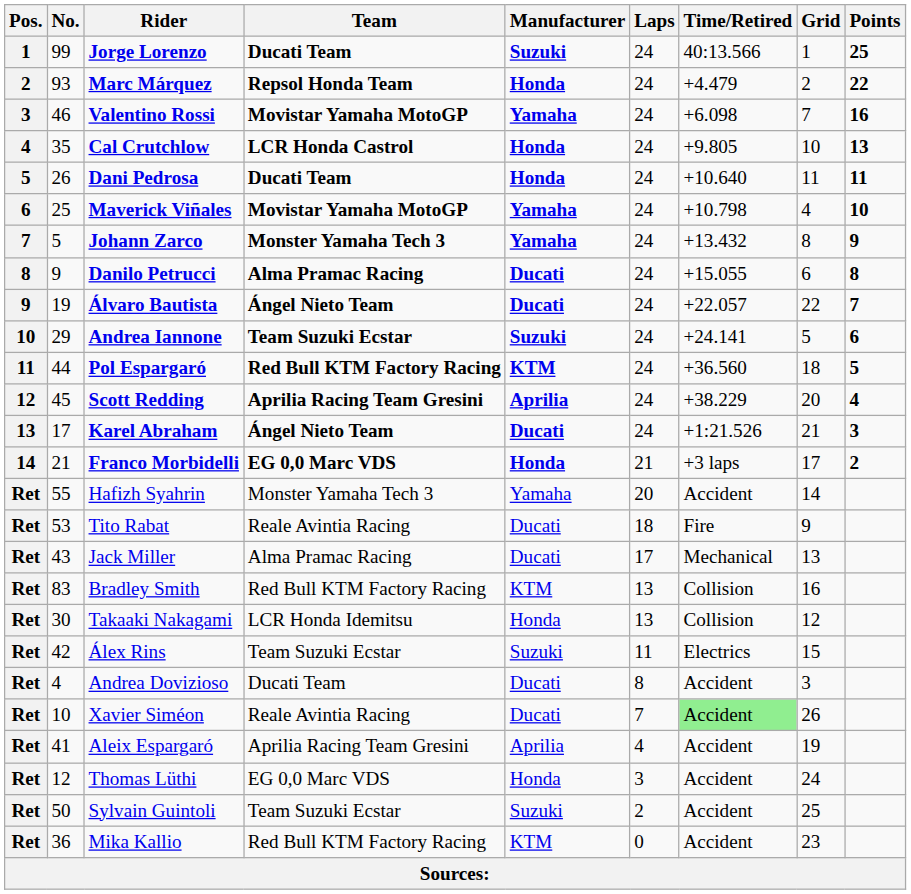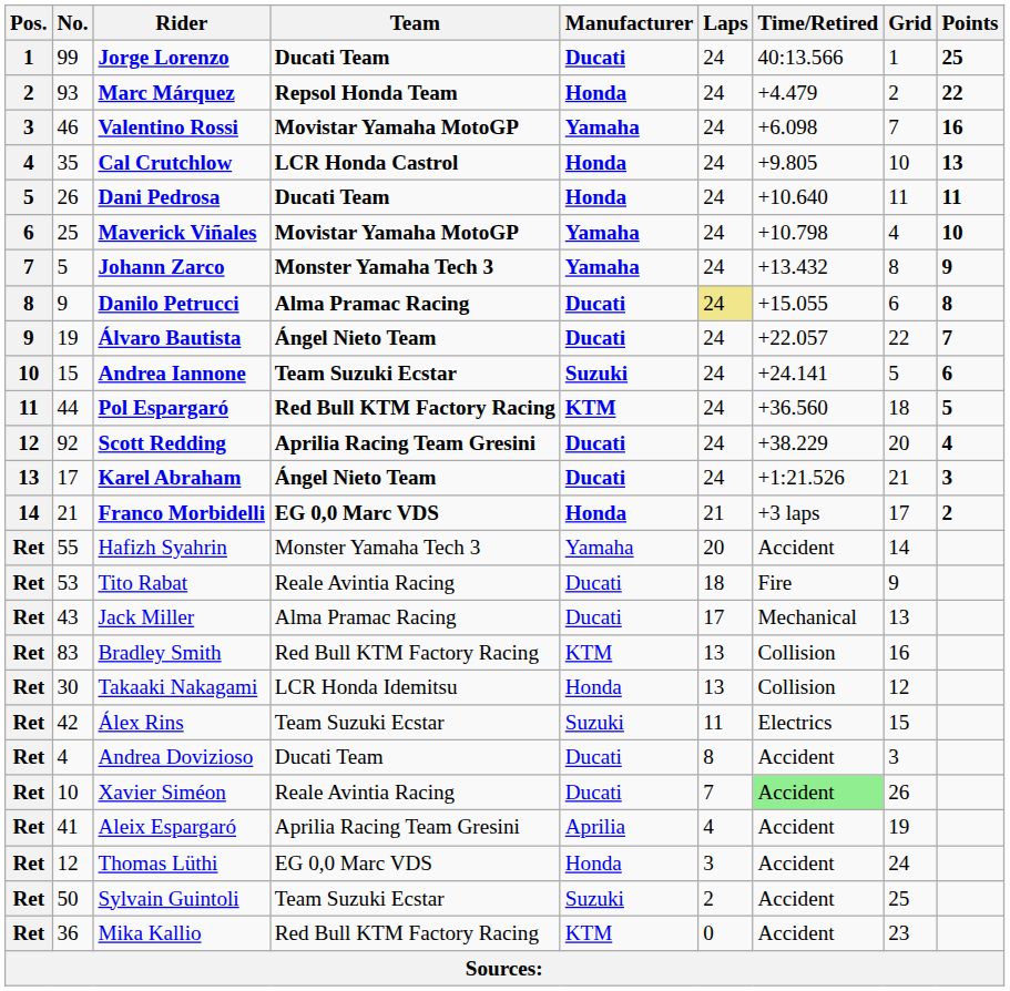 <table class="wikitable" style="font-size: 95%;">
 <tr>
 <th>Pos.</th>
 <th>No.</th>
 <th>Rider</th>
 <th>Team</th>
 <th>Manufacturer</th>
 <th>Laps</th>
 <th>Time/Retired</th>
 <th>Grid</th>
 <th>Points</th>
 </tr>
 <tr>
 <th>1</th>
 <td>99</td>
 <td> <strong><a href='#'>Jorge Lorenzo</a></strong></td>
 <td><strong>Ducati Team</strong></td>
-<td><strong><a href='#'>Suzuki</a></strong></td>
+<td><strong><a href='#'>Ducati</a></strong></td>
 <td>24</td>
 <td>40:13.566</td>
 <td>1</td>
 <td><strong>25</strong></td>
 </tr>
 <tr>
 <th>2</th>
 <td>93</td>
 <td> <strong><a href='#'>Marc Márquez</a></strong></td>
 <td><strong>Repsol Honda Team</strong></td>
 <td><strong><a href='#'>Honda</a></strong></td>
 <td>24</td>
 <td>+4.479</td>
 <td>2</td>
 <td><strong>22</strong></td>
 </tr>
 <tr>
 <th>3</th>
 <td>46</td>
 <td> <strong><a href='#'>Valentino Rossi</a></strong></td>
 <td><strong>Movistar Yamaha MotoGP</strong></td>
 <td><strong><a href='#'>Yamaha</a></strong></td>
 <td>24</td>
 <td>+6.098</td>
 <td>7</td>
 <td><strong>16</strong></td>
 </tr>
 <tr>
 <th>4</th>
 <td>35</td>
 <td> <strong><a href='#'>Cal Crutchlow</a></strong></td>
 <td><strong>LCR Honda Castrol</strong></td>
 <td><strong><a href='#'>Honda</a></strong></td>
 <td>24</td>
 <td>+9.805</td>
 <td>10</td>
 <td><strong>13</strong></td>
 </tr>
 <tr>
 <th>5</th>
 <td>26</td>
 <td> <strong><a href='#'>Dani Pedrosa</a></strong></td>
 <td><strong>Ducati Team</strong></td>
 <td><strong><a href='#'>Honda</a></strong></td>
 <td>24</td>
 <td>+10.640</td>
 <td>11</td>
 <td><strong>11</strong></td>
 </tr>
 <tr>
 <th>6</th>
 <td>25</td>
 <td> <strong><a href='#'>Maverick Viñales</a></strong></td>
 <td><strong>Movistar Yamaha MotoGP</strong></td>
 <td><strong><a href='#'>Yamaha</a></strong></td>
 <td>24</td>
 <td>+10.798</td>
 <td>4</td>
 <td><strong>10</strong></td>
 </tr>
 <tr>
 <th>7</th>
 <td>5</td>
 <td> <strong><a href='#'>Johann Zarco</a></strong></td>
 <td><strong>Monster Yamaha Tech 3</strong></td>
 <td><strong><a href='#'>Yamaha</a></strong></td>
 <td>24</td>
 <td>+13.432</td>
 <td>8</td>
 <td><strong>9</strong></td>
 </tr>
 <tr>
 <th>8</th>
 <td>9</td>
 <td> <strong><a href='#'>Danilo Petrucci</a></strong></td>
 <td><strong>Alma Pramac Racing</strong></td>
 <td><strong><a href='#'>Ducati</a></strong></td>
-<td>24</td>
+<td style="background: khaki;">24</td>
 <td>+15.055</td>
 <td>6</td>
 <td><strong>8</strong></td>
 </tr>
 <tr>
 <th>9</th>
 <td>19</td>
 <td> <strong><a href='#'>Álvaro Bautista</a></strong></td>
 <td><strong>Ángel Nieto Team</strong></td>
 <td><strong><a href='#'>Ducati</a></strong></td>
 <td>24</td>
 <td>+22.057</td>
 <td>22</td>
 <td><strong>7</strong></td>
 </tr>
 <tr>
 <th>10</th>
-<td>29</td>
+<td>15</td>
 <td> <strong><a href='#'>Andrea Iannone</a></strong></td>
 <td><strong>Team Suzuki Ecstar</strong></td>
 <td><strong><a href='#'>Suzuki</a></strong></td>
 <td>24</td>
 <td>+24.141</td>
 <td>5</td>
 <td><strong>6</strong></td>
 </tr>
 <tr>
 <th>11</th>
 <td>44</td>
 <td> <strong><a href='#'>Pol Espargaró</a></strong></td>
 <td><strong>Red Bull KTM Factory Racing</strong></td>
 <td><strong><a href='#'>KTM</a></strong></td>
 <td>24</td>
 <td>+36.560</td>
 <td>18</td>
 <td><strong>5</strong></td>
 </tr>
 <tr>
 <th>12</th>
-<td>45</td>
+<td>92</td>
 <td> <strong><a href='#'>Scott Redding</a></strong></td>
 <td><strong>Aprilia Racing Team Gresini</strong></td>
-<td><strong><a href='#'>Aprilia</a></strong></td>
+<td><strong><a href='#'>Ducati</a></strong></td>
 <td>24</td>
 <td>+38.229</td>
 <td>20</td>
 <td><strong>4</strong></td>
 </tr>
 <tr>
 <th>13</th>
 <td>17</td>
 <td> <strong><a href='#'>Karel Abraham</a></strong></td>
 <td><strong>Ángel Nieto Team</strong></td>
 <td><strong><a href='#'>Ducati</a></strong></td>
 <td>24</td>
 <td>+1:21.526</td>
 <td>21</td>
 <td><strong>3</strong></td>
 </tr>
 <tr>
 <th>14</th>
 <td>21</td>
 <td> <strong><a href='#'>Franco Morbidelli</a></strong></td>
 <td><strong>EG 0,0 Marc VDS</strong></td>
 <td><strong><a href='#'>Honda</a></strong></td>
 <td>21</td>
 <td>+3 laps</td>
 <td>17</td>
 <td><strong>2</strong></td>
 </tr>
 <tr>
 <th>Ret</th>
 <td>55</td>
 <td> <a href='#'>Hafizh Syahrin</a></td>
 <td>Monster Yamaha Tech 3</td>
 <td><a href='#'>Yamaha</a></td>
 <td>20</td>
 <td>Accident</td>
 <td>14</td>
 <td></td>
 </tr>
 <tr>
 <th>Ret</th>
 <td>53</td>
 <td> <a href='#'>Tito Rabat</a></td>
 <td>Reale Avintia Racing</td>
 <td><a href='#'>Ducati</a></td>
 <td>18</td>
 <td>Fire</td>
 <td>9</td>
 <td></td>
 </tr>
 <tr>
 <th>Ret</th>
 <td>43</td>
 <td> <a href='#'>Jack Miller</a></td>
 <td>Alma Pramac Racing</td>
 <td><a href='#'>Ducati</a></td>
 <td>17</td>
 <td>Mechanical</td>
 <td>13</td>
 <td></td>
 </tr>
 <tr>
 <th>Ret</th>
 <td>83</td>
 <td> <a href='#'>Bradley Smith</a></td>
 <td>Red Bull KTM Factory Racing</td>
 <td><a href='#'>KTM</a></td>
 <td>13</td>
 <td>Collision</td>
 <td>16</td>
 <td></td>
 </tr>
 <tr>
 <th>Ret</th>
 <td>30</td>
 <td> <a href='#'>Takaaki Nakagami</a></td>
 <td>LCR Honda Idemitsu</td>
 <td><a href='#'>Honda</a></td>
 <td>13</td>
 <td>Collision</td>
 <td>12</td>
 <td></td>
 </tr>
 <tr>
 <th>Ret</th>
 <td>42</td>
 <td> <a href='#'>Álex Rins</a></td>
 <td>Team Suzuki Ecstar</td>
 <td><a href='#'>Suzuki</a></td>
 <td>11</td>
 <td>Electrics</td>
 <td>15</td>
 <td></td>
 </tr>
 <tr>
 <th>Ret</th>
 <td>4</td>
 <td> <a href='#'>Andrea Dovizioso</a></td>
 <td>Ducati Team</td>
 <td><a href='#'>Ducati</a></td>
 <td>8</td>
 <td>Accident</td>
 <td>3</td>
 <td></td>
 </tr>
 <tr>
 <th>Ret</th>
 <td>10</td>
 <td> <a href='#'>Xavier Siméon</a></td>
 <td>Reale Avintia Racing</td>
 <td><a href='#'>Ducati</a></td>
 <td>7</td>
 <td style="background: lightgreen;">Accident</td>
 <td>26</td>
 <td></td>
 </tr>
 <tr>
 <th>Ret</th>
 <td>41</td>
 <td> <a href='#'>Aleix Espargaró</a></td>
 <td>Aprilia Racing Team Gresini</td>
 <td><a href='#'>Aprilia</a></td>
 <td>4</td>
 <td>Accident</td>
 <td>19</td>
 <td></td>
 </tr>
 <tr>
 <th>Ret</th>
 <td>12</td>
 <td> <a href='#'>Thomas Lüthi</a></td>
 <td>EG 0,0 Marc VDS</td>
 <td><a href='#'>Honda</a></td>
 <td>3</td>
 <td>Accident</td>
 <td>24</td>
 <td></td>
 </tr>
 <tr>
 <th>Ret</th>
 <td>50</td>
 <td> <a href='#'>Sylvain Guintoli</a></td>
 <td>Team Suzuki Ecstar</td>
 <td><a href='#'>Suzuki</a></td>
 <td>2</td>
 <td>Accident</td>
 <td>25</td>
 <td></td>
 </tr>
 <tr>
 <th>Ret</th>
 <td>36</td>
 <td> <a href='#'>Mika Kallio</a></td>
 <td>Red Bull KTM Factory Racing</td>
 <td><a href='#'>KTM</a></td>
 <td>0</td>
 <td>Accident</td>
 <td>23</td>
 <td></td>
 </tr>
 <tr>
 <th colspan=9>Sources: </th>
 </tr>
 </table>
